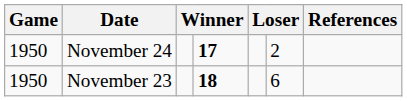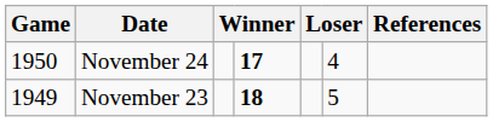 <table class="wikitable">
 <tr>
 <th>Game</th>
 <th>Date</th>
 <th colspan="2">Winner</th>
 <th colspan="2">Loser</th>
 <th>References</th>
 </tr>
 <tr>
 <td>1950</td>
 <td>November 24</td>
 <td><strong></strong></td>
 <td><strong>17</strong></td>
 <td></td>
-<td>2</td>
+<td>4</td>
 <td></td>
 </tr>
 <tr>
-<td>1950</td>
+<td>1949</td>
 <td>November 23</td>
 <td><strong></strong></td>
 <td><strong>18</strong></td>
 <td></td>
-<td>6</td>
+<td>5</td>
 <td></td>
 </tr>
 </table>
